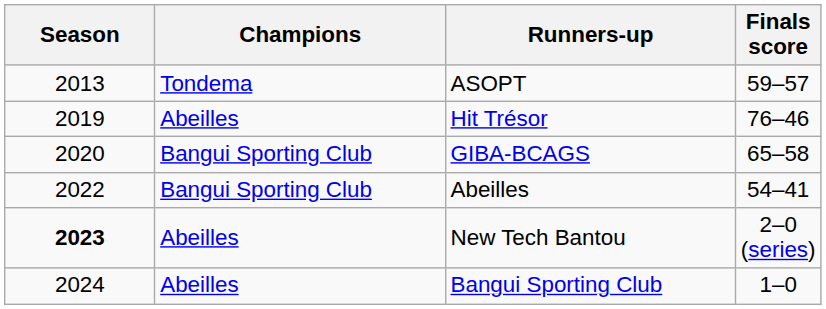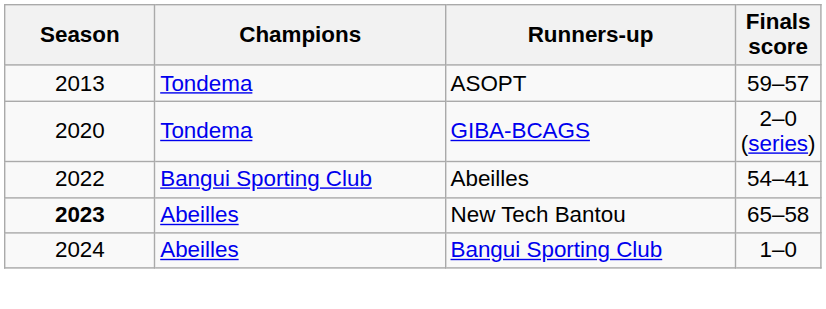 <table class="wikitable">
 <tr>
 <th width=100>Season</th>
 <th width=200>Champions</th>
 <th width=200>Runners-up</th>
 <th width=50>Finals score</th>
 </tr>
 <tr>
 <td align="center">2013</td>
 <td><a href='#'>Tondema</a></td>
 <td>ASOPT</td>
 <td align="center">59–57</td>
 </tr>
 <tr>
-<td align="center">2019</td>
-<td><a href='#'>Abeilles</a></td>
-<td><a href='#'>Hit Trésor</a></td>
-<td align="center">76–46</td>
-</tr>
-<tr>
 <td align="center">2020</td>
-<td><a href='#'>Bangui Sporting Club</a></td>
+<td><a href='#'>Tondema</a></td>
 <td><a href='#'>GIBA-BCAGS</a></td>
-<td align="center">65–58</td>
+<td align="center">2–0 (<a href='#'>series</a>)</td>
 </tr>
 <tr>
 <td align="center">2022</td>
 <td><a href='#'>Bangui Sporting Club</a></td>
 <td>Abeilles</td>
 <td align="center">54–41</td>
 </tr>
 <tr>
 <td align="center"><strong>2023</strong></td>
 <td><a href='#'>Abeilles</a></td>
 <td>New Tech Bantou</td>
-<td align="center">2–0 (<a href='#'>series</a>)</td>
+<td align="center">65–58</td>
 </tr>
 <tr>
 <td align="center">2024</td>
 <td><a href='#'>Abeilles</a></td>
 <td><a href='#'>Bangui Sporting Club</a></td>
 <td align="center">1–0</td>
 </tr>
 </table>
